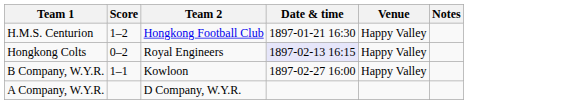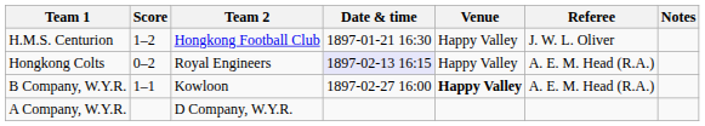 <table class="wikitable">
 <tr>
 <th>Team 1</th>
 <th>Score</th>
 <th>Team 2</th>
 <th>Date & time</th>
 <th>Venue</th>
+<th>Referee</th>
 <th>Notes</th>
 </tr>
 <tr>
 <td>H.M.S. Centurion</td>
 <td>1–2</td>
 <td><a href='#'>Hongkong Football Club</a></td>
 <td>1897-01-21 16:30</td>
 <td>Happy Valley</td>
+<td>J. W. L. Oliver</td>
 <td></td>
 </tr>
 <tr>
 <td>Hongkong Colts</td>
 <td>0–2</td>
 <td>Royal Engineers</td>
 <td style="background: lavender;">1897-02-13 16:15</td>
 <td>Happy Valley</td>
+<td>A. E. M. Head (R.A.)</td>
 <td></td>
 </tr>
 <tr>
 <td>B Company, W.Y.R.</td>
 <td>1–1</td>
 <td>Kowloon</td>
 <td>1897-02-27 16:00</td>
-<td>Happy Valley</td>
+<td><strong>Happy Valley</strong></td>
+<td>A. E. M. Head (R.A.)</td>
 <td></td>
 </tr>
 <tr>
 <td>A Company, W.Y.R.</td>
 <td></td>
 <td>D Company, W.Y.R.</td>
 <td></td>
 <td></td>
 <td></td>
+<td></td>
 </tr>
 </table>
